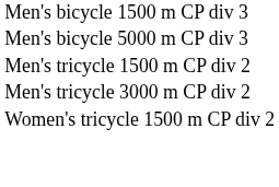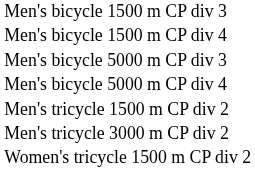 <table>
 <tr>
 <td>Men's bicycle 1500 m CP div 3<br></td>
 <td></td>
 <td></td>
 <td></td>
 </tr>
 <tr>
+<td>Men's bicycle 1500 m CP div 4<br></td>
+<td></td>
+<td></td>
+<td></td>
+</tr>
+<tr>
 <td>Men's bicycle 5000 m CP div 3<br></td>
+<td></td>
+<td></td>
+<td></td>
+</tr>
+<tr>
+<td>Men's bicycle 5000 m CP div 4<br></td>
 <td></td>
 <td></td>
 <td></td>
 </tr>
 <tr>
 <td>Men's tricycle 1500 m CP div 2<br></td>
 <td></td>
 <td></td>
 <td></td>
 </tr>
 <tr>
 <td>Men's tricycle 3000 m CP div 2<br></td>
 <td></td>
 <td></td>
 <td></td>
 </tr>
 <tr>
 <td>Women's tricycle 1500 m CP div 2<br></td>
 <td></td>
 <td></td>
 <td></td>
 </tr>
 </table>
